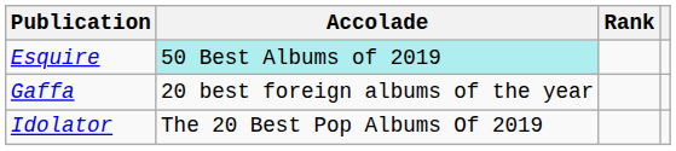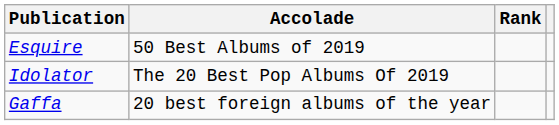 <table class="sortable wikitable">
 <tr>
 <th>Publication</th>
 <th>Accolade</th>
 <th>Rank</th>
 <th class="unsortable"></th>
 </tr>
 <tr>
 <td><a href='#'><em>Esquire</em></a></td>
-<td style="background: paleturquoise;">50 Best Albums of 2019</td>
+<td>50 Best Albums of 2019</td>
+<td></td>
+<td></td>
+</tr>
+<tr>
+<td><a href='#'><em>Idolator</em></a></td>
+<td>The 20 Best Pop Albums Of 2019</td>
 <td></td>
 <td></td>
 </tr>
 <tr>
 <td><a href='#'><em>Gaffa</em></a></td>
 <td>20 best foreign albums of the year</td>
 <td></td>
 <td></td>
 </tr>
-<tr>
-<td><a href='#'><em>Idolator</em></a></td>
-<td>The 20 Best Pop Albums Of 2019</td>
-<td></td>
-<td></td>
-</tr>
 </table>
